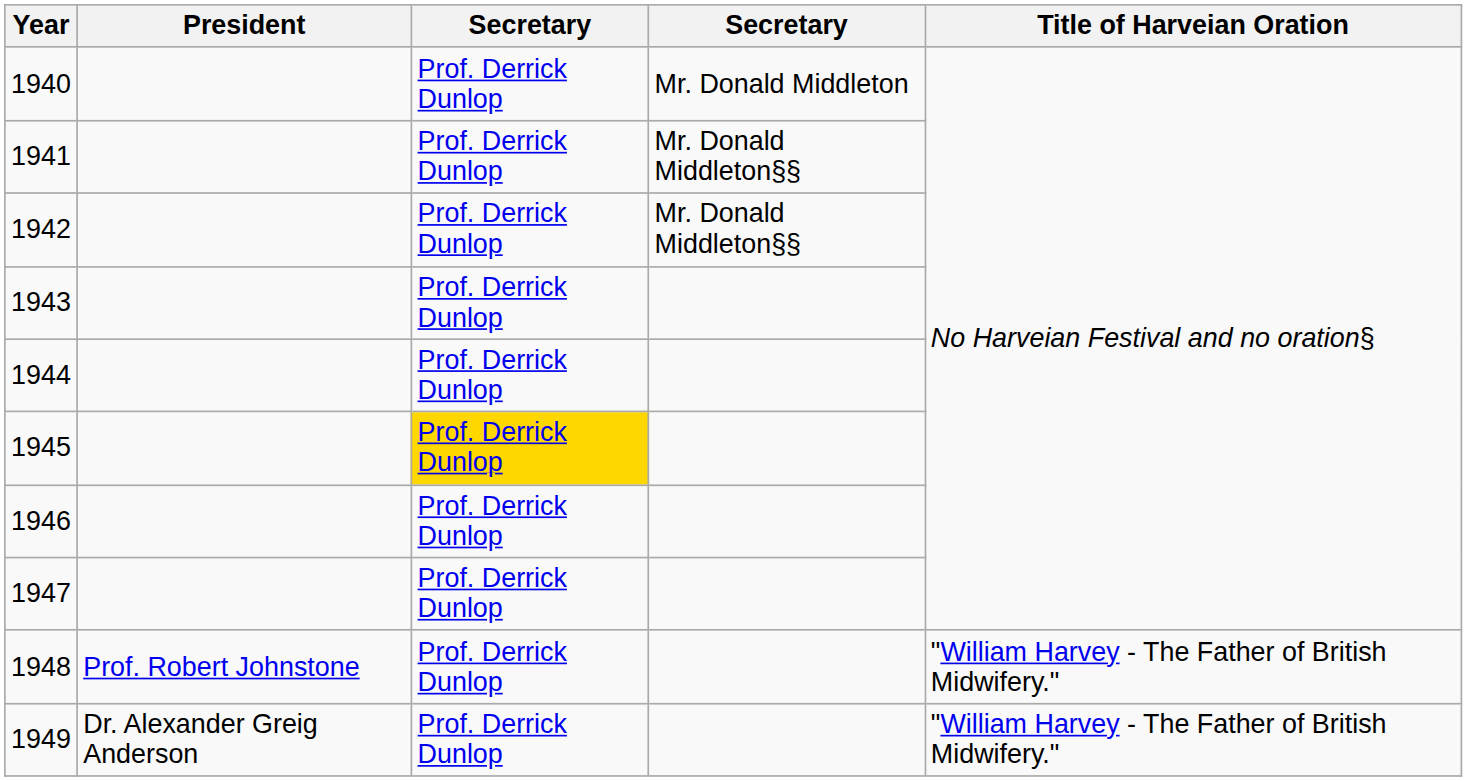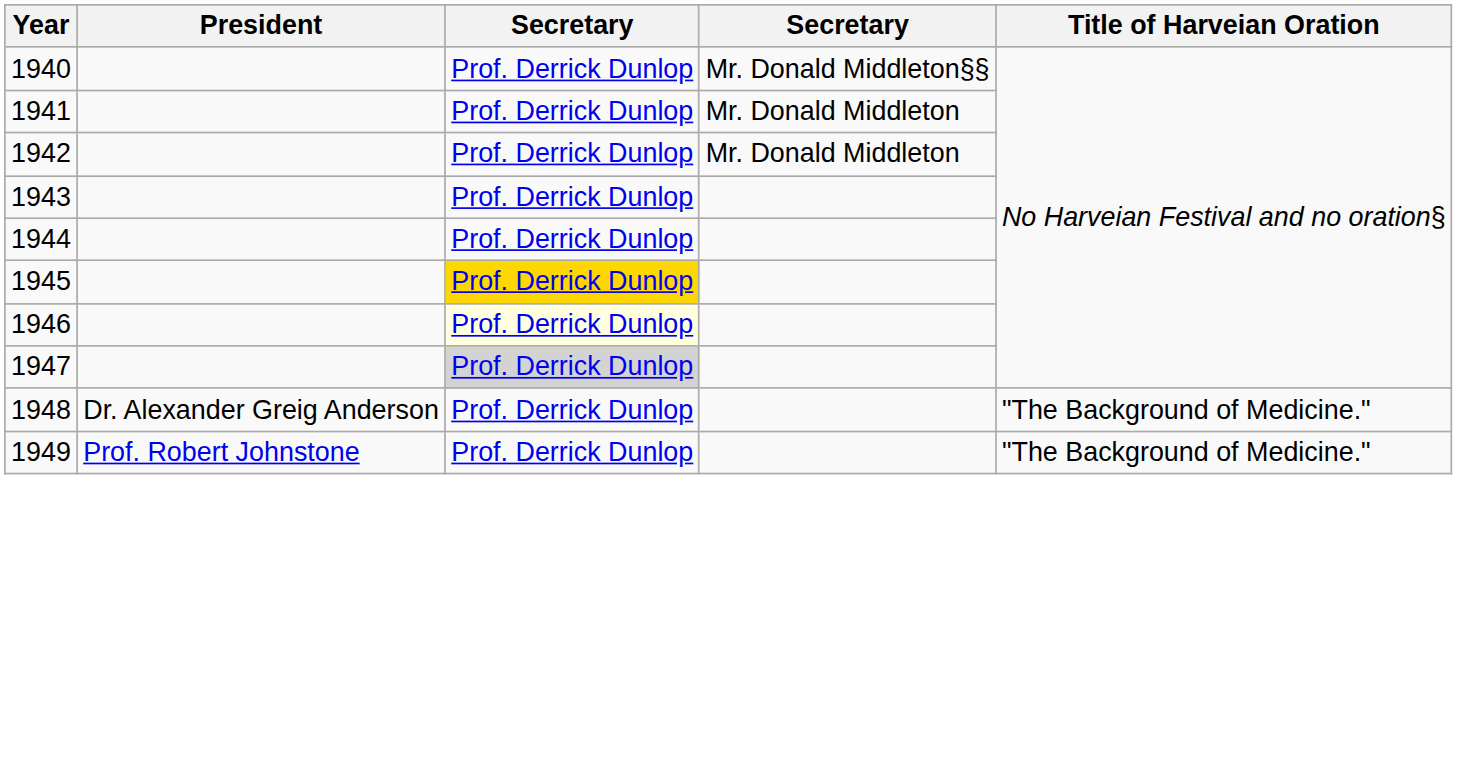 <table class="wikitable">
 <tr>
 <th>Year</th>
 <th>President</th>
 <th>Secretary</th>
 <th>Secretary</th>
 <th>Title of Harveian Oration</th>
 </tr>
 <tr>
 <td>1940</td>
 <td></td>
 <td><a href='#'>Prof. Derrick Dunlop</a></td>
-<td>Mr. Donald Middleton</td>
+<td>Mr. Donald Middleton§§</td>
 <td rowspan=8><em>No Harveian Festival and no oration</em>§</td>
 </tr>
 <tr>
 <td>1941</td>
 <td></td>
 <td><a href='#'>Prof. Derrick Dunlop</a></td>
-<td>Mr. Donald Middleton§§</td>
+<td>Mr. Donald Middleton</td>
 </tr>
 <tr>
 <td>1942</td>
 <td></td>
 <td><a href='#'>Prof. Derrick Dunlop</a></td>
-<td>Mr. Donald Middleton§§</td>
+<td>Mr. Donald Middleton</td>
 </tr>
 <tr>
 <td>1943</td>
 <td></td>
 <td><a href='#'>Prof. Derrick Dunlop</a></td>
 <td></td>
 </tr>
 <tr>
 <td>1944</td>
 <td></td>
 <td><a href='#'>Prof. Derrick Dunlop</a></td>
 <td></td>
 </tr>
 <tr>
 <td>1945</td>
 <td></td>
 <td style="background: gold;"><a href='#'>Prof. Derrick Dunlop</a></td>
 <td></td>
 </tr>
 <tr>
 <td>1946</td>
 <td></td>
-<td><a href='#'>Prof. Derrick Dunlop</a></td>
+<td style="background: lightyellow;"><a href='#'>Prof. Derrick Dunlop</a></td>
 <td></td>
 </tr>
 <tr>
 <td>1947</td>
 <td></td>
-<td><a href='#'>Prof. Derrick Dunlop</a></td>
+<td style="background: lightgrey;"><a href='#'>Prof. Derrick Dunlop</a></td>
 <td></td>
 </tr>
 <tr>
 <td>1948</td>
+<td>Dr. Alexander Greig Anderson</td>
+<td><a href='#'>Prof. Derrick Dunlop</a></td>
+<td></td>
+<td>"The Background of Medicine."</td>
+</tr>
+<tr>
+<td>1949</td>
 <td><a href='#'>Prof. Robert Johnstone</a></td>
 <td><a href='#'>Prof. Derrick Dunlop</a></td>
 <td></td>
-<td>"<a href='#'>William Harvey</a> - The Father of British Midwifery."</td>
-</tr>
-<tr>
-<td>1949</td>
-<td>Dr. Alexander Greig Anderson</td>
-<td><a href='#'>Prof. Derrick Dunlop</a></td>
-<td></td>
-<td>"<a href='#'>William Harvey</a> - The Father of British Midwifery."</td>
+<td>"The Background of Medicine."</td>
 </tr>
 </table>
